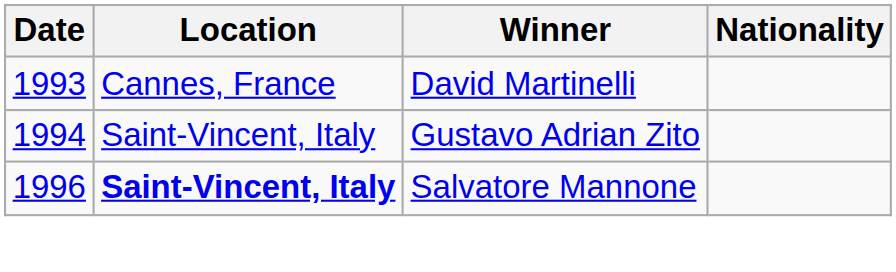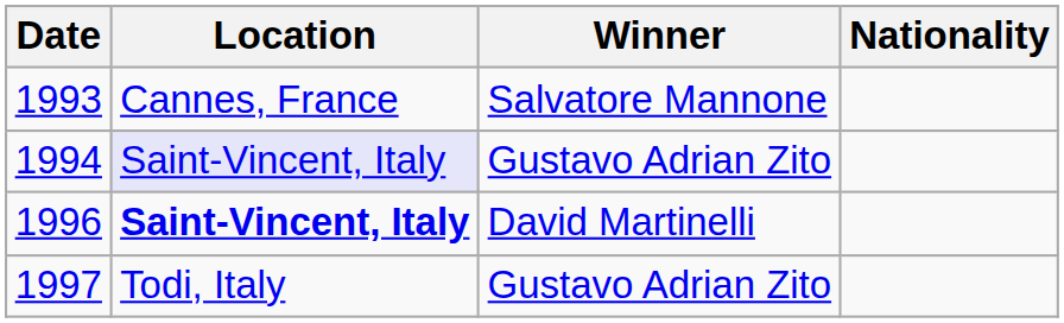 <table class="wikitable">
 <tr>
 <th>Date</th>
 <th>Location</th>
 <th>Winner</th>
 <th>Nationality</th>
 </tr>
 <tr>
 <td><a href='#'>1993</a></td>
 <td><a href='#'>Cannes, France</a></td>
-<td><a href='#'>David Martinelli</a></td>
+<td><a href='#'>Salvatore Mannone</a></td>
 <td></td>
 </tr>
 <tr>
 <td><a href='#'>1994</a></td>
-<td><a href='#'>Saint-Vincent, Italy</a></td>
+<td style="background: lavender;"><a href='#'>Saint-Vincent, Italy</a></td>
 <td><a href='#'>Gustavo Adrian Zito</a></td>
 <td></td>
 </tr>
 <tr>
 <td><a href='#'>1996</a></td>
 <td><strong><a href='#'>Saint-Vincent, Italy</a></strong></td>
-<td><a href='#'>Salvatore Mannone</a></td>
+<td><a href='#'>David Martinelli</a></td>
+<td></td>
+</tr>
+<tr>
+<td><a href='#'>1997</a></td>
+<td><a href='#'>Todi, Italy</a></td>
+<td><a href='#'>Gustavo Adrian Zito</a></td>
 <td></td>
 </tr>
 </table>
